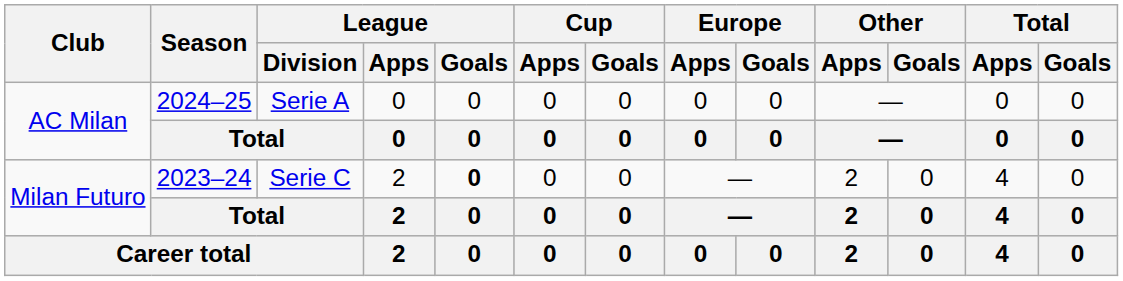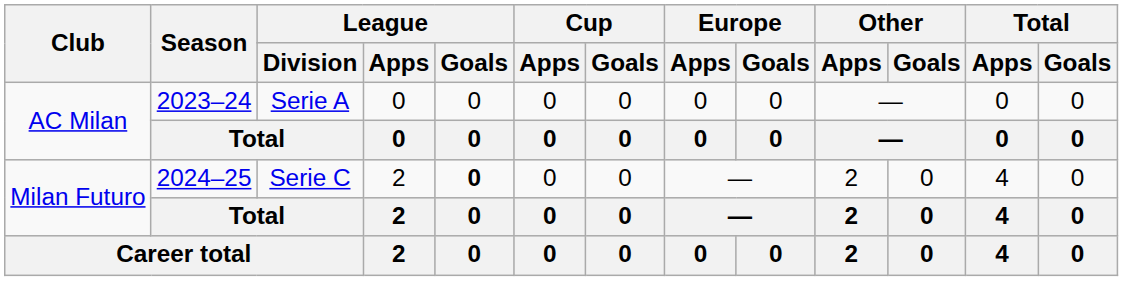 <table class="wikitable" style="text-align: center;">
 <tr>
 <th rowspan="2">Club</th>
 <th rowspan="2">Season</th>
 <th colspan="3">League</th>
 <th colspan="2">Cup</th>
 <th colspan="2">Europe</th>
 <th colspan="2">Other</th>
 <th colspan="2">Total</th>
 </tr>
 <tr>
 <th>Division</th>
 <th>Apps</th>
 <th>Goals</th>
 <th>Apps</th>
 <th>Goals</th>
 <th>Apps</th>
 <th>Goals</th>
 <th>Apps</th>
 <th>Goals</th>
 <th>Apps</th>
 <th>Goals</th>
 </tr>
 <tr>
 <td rowspan="2"><a href='#'>AC Milan</a></td>
-<td><a href='#'>2024–25</a></td>
+<td><a href='#'>2023–24</a></td>
 <td><a href='#'>Serie A</a></td>
 <td>0</td>
 <td>0</td>
 <td>0</td>
 <td>0</td>
 <td>0</td>
 <td>0</td>
 <td colspan="2">—</td>
 <td>0</td>
 <td>0</td>
 </tr>
 <tr>
 <th colspan=2>Total</th>
 <th>0</th>
 <th>0</th>
 <th>0</th>
 <th>0</th>
 <th>0</th>
 <th>0</th>
 <th colspan="2">—</th>
 <th>0</th>
 <th>0</th>
 </tr>
 <tr>
 <td rowspan="2"><a href='#'>Milan Futuro</a></td>
-<td><a href='#'>2023–24</a></td>
+<td><a href='#'>2024–25</a></td>
 <td><a href='#'>Serie C</a></td>
 <td>2</td>
 <td><strong>0</strong></td>
 <td>0</td>
 <td>0</td>
 <td colspan="2">—</td>
 <td>2</td>
 <td>0</td>
 <td>4</td>
 <td>0</td>
 </tr>
 <tr>
 <th colspan=2>Total</th>
 <th>2</th>
 <th>0</th>
 <th>0</th>
 <th>0</th>
 <th colspan="2">—</th>
 <th>2</th>
 <th>0</th>
 <th>4</th>
 <th>0</th>
 </tr>
 <tr>
 <th colspan="3">Career total</th>
 <th>2</th>
 <th>0</th>
 <th>0</th>
 <th>0</th>
 <th>0</th>
 <th>0</th>
 <th>2</th>
 <th>0</th>
 <th>4</th>
 <th>0</th>
 </tr>
 </table>
